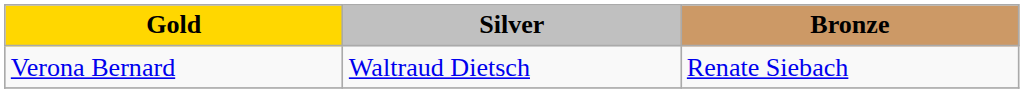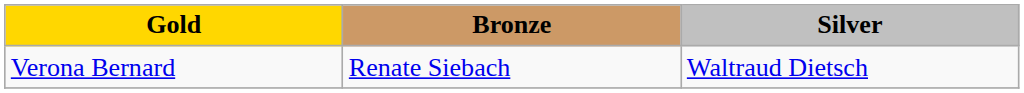 <table class="wikitable" style="text-align:left">
 <tr align="center">
 <td width=200 bgcolor=gold><strong>Gold</strong></td>
+<td width=200 bgcolor=CC9966><strong>Bronze</strong></td>
 <td width=200 bgcolor=silver><strong>Silver</strong></td>
-<td width=200 bgcolor=CC9966><strong>Bronze</strong></td>
 </tr>
 <tr>
 <td><a href='#'>Verona Bernard</a><br><em></em></td>
+<td><a href='#'>Renate Siebach</a><br><em></em></td>
 <td><a href='#'>Waltraud Dietsch</a><br><em></em></td>
-<td><a href='#'>Renate Siebach</a><br><em></em></td>
 </tr>
 </table>
